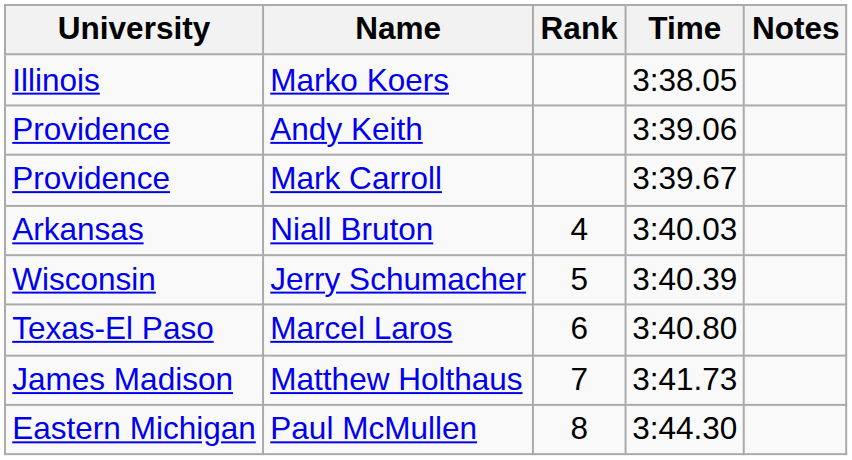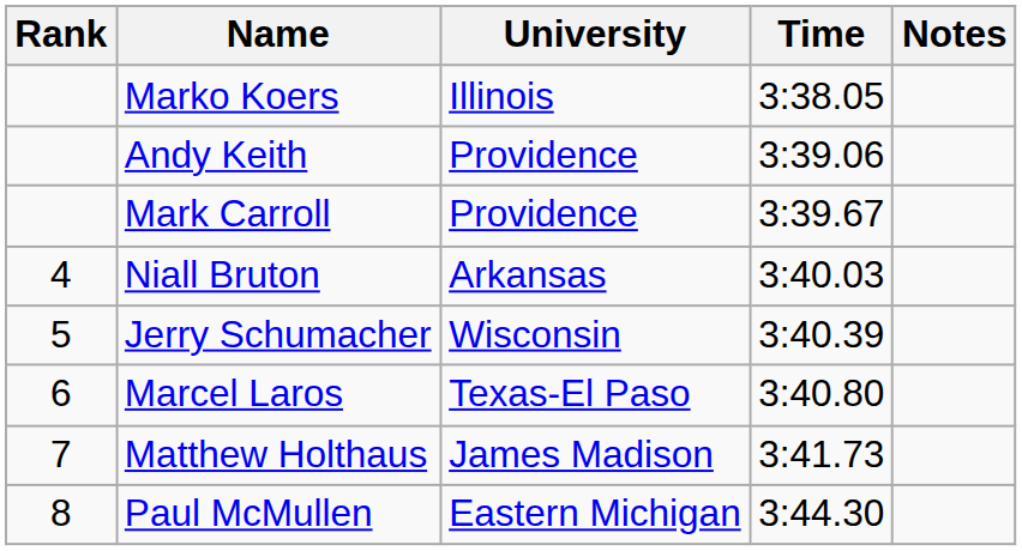 <table class="wikitable sortable" style="text-align:center">
 <tr>
+<th>Rank</th>
+<th>Name</th>
 <th>University</th>
-<th>Name</th>
-<th>Rank</th>
 <th>Time</th>
 <th>Notes</th>
 </tr>
 <tr>
+<td></td>
+<td align=left><a href='#'>Marko Koers</a> </td>
 <td align=left><a href='#'>Illinois</a></td>
-<td align=left><a href='#'>Marko Koers</a> </td>
-<td></td>
 <td>3:38.05</td>
 <td></td>
 </tr>
 <tr>
+<td></td>
+<td align=left><a href='#'>Andy Keith</a> </td>
 <td align="left"><a href='#'>Providence</a></td>
-<td align=left><a href='#'>Andy Keith</a> </td>
-<td></td>
 <td>3:39.06</td>
 <td></td>
 </tr>
 <tr>
+<td></td>
+<td align=left><a href='#'>Mark Carroll</a> </td>
 <td align=left><a href='#'>Providence</a></td>
-<td align=left><a href='#'>Mark Carroll</a> </td>
-<td></td>
 <td>3:39.67</td>
 <td></td>
 </tr>
 <tr>
+<td>4</td>
+<td align=left><a href='#'>Niall Bruton</a> </td>
 <td align=left><a href='#'>Arkansas</a></td>
-<td align=left><a href='#'>Niall Bruton</a> </td>
-<td>4</td>
 <td>3:40.03</td>
 <td></td>
 </tr>
 <tr>
+<td>5</td>
+<td align=left><a href='#'>Jerry Schumacher</a></td>
 <td align=left><a href='#'>Wisconsin</a></td>
-<td align=left><a href='#'>Jerry Schumacher</a></td>
-<td>5</td>
 <td>3:40.39</td>
 <td></td>
 </tr>
 <tr>
+<td>6</td>
+<td align=left><a href='#'>Marcel Laros</a> </td>
 <td align="left"><a href='#'>Texas-El Paso</a></td>
-<td align=left><a href='#'>Marcel Laros</a> </td>
-<td>6</td>
 <td>3:40.80</td>
 <td></td>
 </tr>
 <tr>
+<td>7</td>
+<td align=left><a href='#'>Matthew Holthaus</a></td>
 <td align="left"><a href='#'>James Madison</a></td>
-<td align=left><a href='#'>Matthew Holthaus</a></td>
-<td>7</td>
 <td>3:41.73</td>
 <td></td>
 </tr>
 <tr>
+<td>8</td>
+<td align=left><a href='#'>Paul McMullen</a></td>
 <td align=left><a href='#'>Eastern Michigan</a></td>
-<td align=left><a href='#'>Paul McMullen</a></td>
-<td>8</td>
 <td>3:44.30</td>
 <td></td>
 </tr>
 </table>
